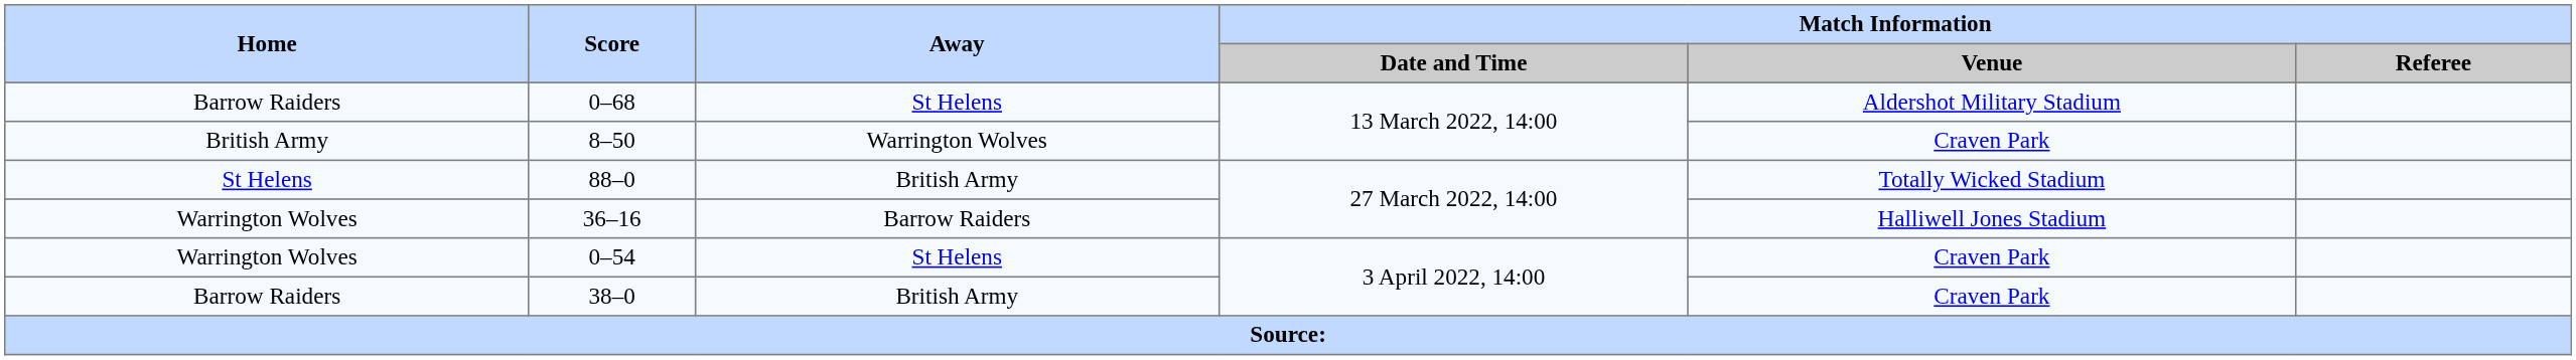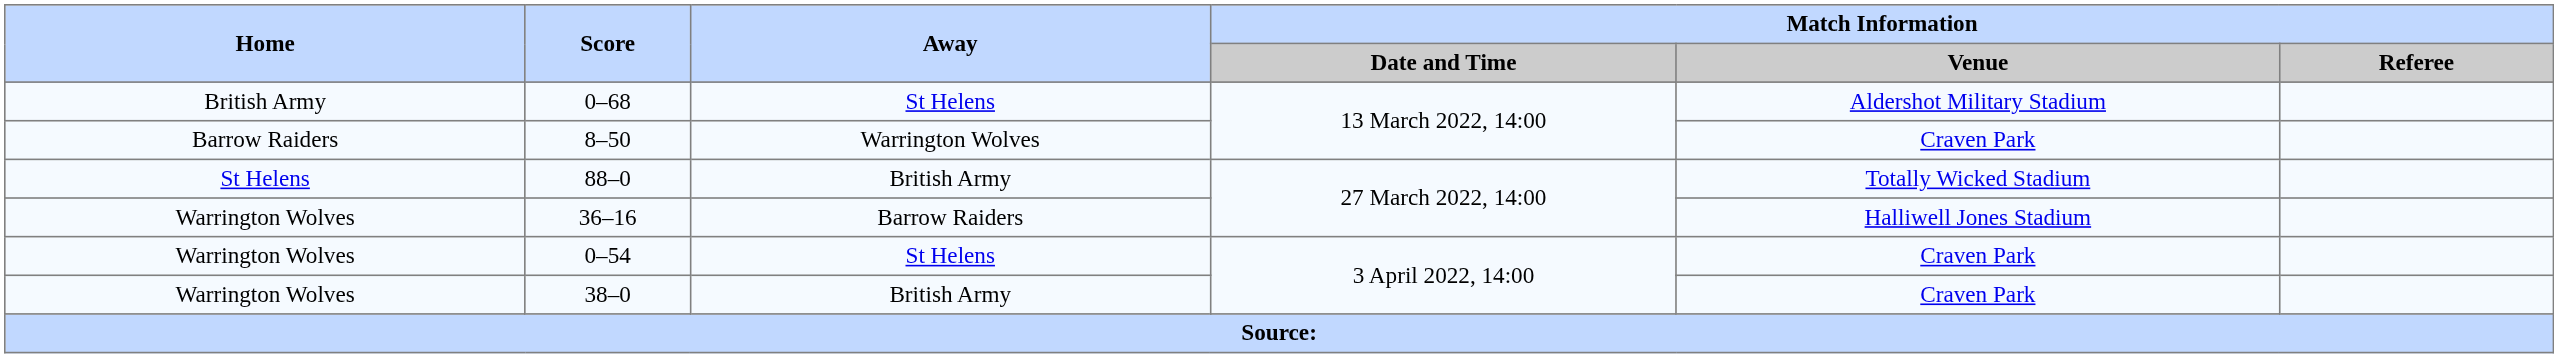 <table border=1 style="border-collapse:collapse; font-size:90%; text-align:center;" cellpadding=3 cellspacing=0 width=100%>
 <tr bgcolor=#C1D8FF>
 <th scope="col" rowspan=2 width=19%>Home</th>
 <th scope="col" rowspan=2 width=6%>Score</th>
 <th scope="col" rowspan=2 width=19%>Away</th>
 <th colspan=3>Match Information</th>
 </tr>
 <tr bgcolor=#CCCCCC>
 <th scope="col" width=17%>Date and Time</th>
 <th scope="col" width=22%>Venue</th>
 <th scope="col" width=10%>Referee</th>
 </tr>
 <tr bgcolor=#F5FAFF>
-<td>Barrow Raiders</td>
+<td>British Army</td>
 <td>0–68</td>
 <td><a href='#'>St Helens</a></td>
 <td rowspan=2>13 March 2022, 14:00</td>
 <td><a href='#'>Aldershot Military Stadium</a></td>
 <td></td>
 </tr>
 <tr bgcolor=#F5FAFF>
-<td>British Army</td>
+<td>Barrow Raiders</td>
 <td>8–50</td>
 <td>Warrington Wolves</td>
 <td><a href='#'>Craven Park</a></td>
 <td></td>
 </tr>
 <tr bgcolor=#F5FAFF>
 <td><a href='#'>St Helens</a></td>
 <td>88–0</td>
 <td>British Army</td>
 <td Rowspan=2>27 March 2022, 14:00</td>
 <td><a href='#'>Totally Wicked Stadium</a></td>
 <td></td>
 </tr>
 <tr bgcolor=#F5FAFF>
 <td>Warrington Wolves</td>
 <td>36–16</td>
 <td>Barrow Raiders</td>
 <td><a href='#'>Halliwell Jones Stadium</a></td>
 <td></td>
 </tr>
 <tr bgcolor=#F5FAFF>
 <td>Warrington Wolves</td>
 <td>0–54</td>
 <td><a href='#'>St Helens</a></td>
 <td Rowspan=2>3 April 2022, 14:00</td>
 <td><a href='#'>Craven Park</a></td>
 <td></td>
 </tr>
 <tr bgcolor=#F5FAFF>
-<td>Barrow Raiders</td>
+<td>Warrington Wolves</td>
 <td>38–0</td>
 <td>British Army</td>
 <td><a href='#'>Craven Park</a></td>
 <td></td>
 </tr>
 <tr style="background:#c1d8ff;">
 <th colspan=6>Source:</th>
 </tr>
 </table>
